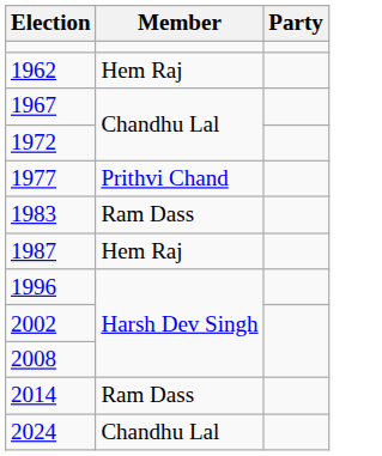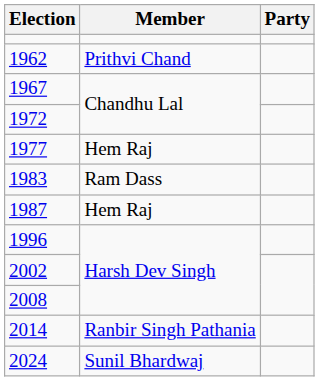 <table class="wikitable sortable">
 <tr>
 <th>Election</th>
 <th>Member</th>
 <th colspan=2>Party</th>
 </tr>
 <tr>
 <td></td>
 <td></td>
 </tr>
 <tr>
 <td><a href='#'>1962</a></td>
-<td>Hem Raj</td>
+<td><a href='#'>Prithvi Chand</a></td>
 <td></td>
 </tr>
 <tr>
 <td><a href='#'>1967</a></td>
 <td rowspan=2>Chandhu Lal</td>
 <td></td>
 </tr>
 <tr>
 <td><a href='#'>1972</a></td>
 </tr>
 <tr>
 <td><a href='#'>1977</a></td>
-<td><a href='#'>Prithvi Chand</a></td>
+<td>Hem Raj</td>
 <td></td>
 </tr>
 <tr>
 <td><a href='#'>1983</a></td>
 <td>Ram Dass</td>
 <td></td>
 </tr>
 <tr>
 <td><a href='#'>1987</a></td>
 <td>Hem Raj</td>
 </tr>
 <tr>
 <td><a href='#'>1996</a></td>
 <td rowspan=3><a href='#'>Harsh Dev Singh</a></td>
 <td></td>
 </tr>
 <tr>
 <td><a href='#'>2002</a></td>
 </tr>
 <tr>
 <td><a href='#'>2008</a></td>
 </tr>
 <tr>
 <td><a href='#'>2014</a></td>
-<td>Ram Dass</td>
+<td><a href='#'>Ranbir Singh Pathania</a></td>
 <td></td>
 </tr>
 <tr>
 <td><a href='#'>2024</a></td>
-<td>Chandhu Lal</td>
+<td><a href='#'>Sunil Bhardwaj</a></td>
 </tr>
 </table>
